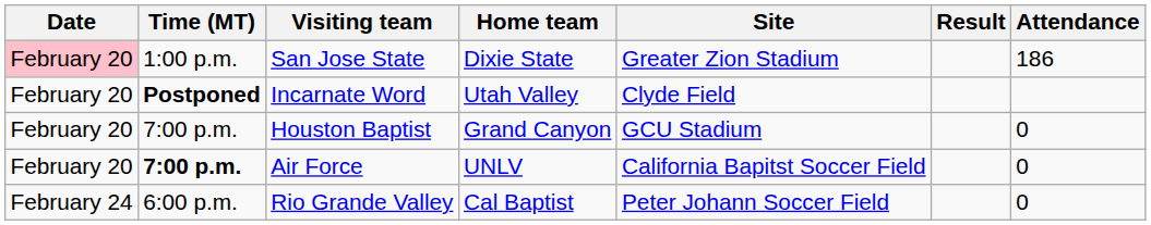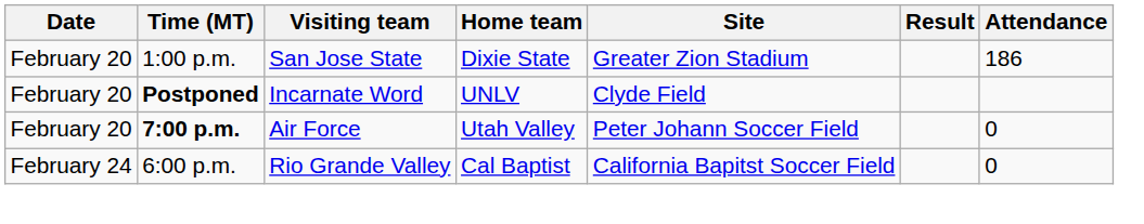 <table class="wikitable">
 <tr>
 <th>Date</th>
 <th>Time (MT)</th>
 <th>Visiting team</th>
 <th>Home team</th>
 <th>Site</th>
 <th>Result</th>
 <th>Attendance</th>
 </tr>
 <tr>
-<td style="background: pink;">February 20</td>
+<td>February 20</td>
 <td>1:00 p.m.</td>
 <td><a href='#'>San Jose State</a></td>
 <td><a href='#'>Dixie State</a></td>
 <td><a href='#'>Greater Zion Stadium</a></td>
 <td></td>
 <td>186</td>
 </tr>
 <tr>
 <td>February 20</td>
 <td><strong>Postponed</strong></td>
 <td><a href='#'>Incarnate Word</a></td>
-<td><a href='#'>Utah Valley</a></td>
+<td><a href='#'>UNLV</a></td>
 <td><a href='#'>Clyde Field</a></td>
 <td></td>
 <td></td>
 </tr>
 <tr>
 <td>February 20</td>
-<td>7:00 p.m.</td>
-<td><a href='#'>Houston Baptist</a></td>
-<td><a href='#'>Grand Canyon</a></td>
-<td><a href='#'>GCU Stadium</a></td>
-<td></td>
-<td>0</td>
-</tr>
-<tr>
-<td>February 20</td>
 <td><strong>7:00 p.m.</strong></td>
 <td><a href='#'>Air Force</a></td>
-<td><a href='#'>UNLV</a></td>
-<td><a href='#'>California Bapitst Soccer Field</a></td>
+<td><a href='#'>Utah Valley</a></td>
+<td><a href='#'>Peter Johann Soccer Field</a></td>
 <td></td>
 <td>0</td>
 </tr>
 <tr>
 <td>February 24</td>
 <td>6:00 p.m.</td>
 <td><a href='#'>Rio Grande Valley</a></td>
 <td><a href='#'>Cal Baptist</a></td>
-<td><a href='#'>Peter Johann Soccer Field</a></td>
+<td><a href='#'>California Bapitst Soccer Field</a></td>
 <td></td>
 <td>0</td>
 </tr>
 </table>
